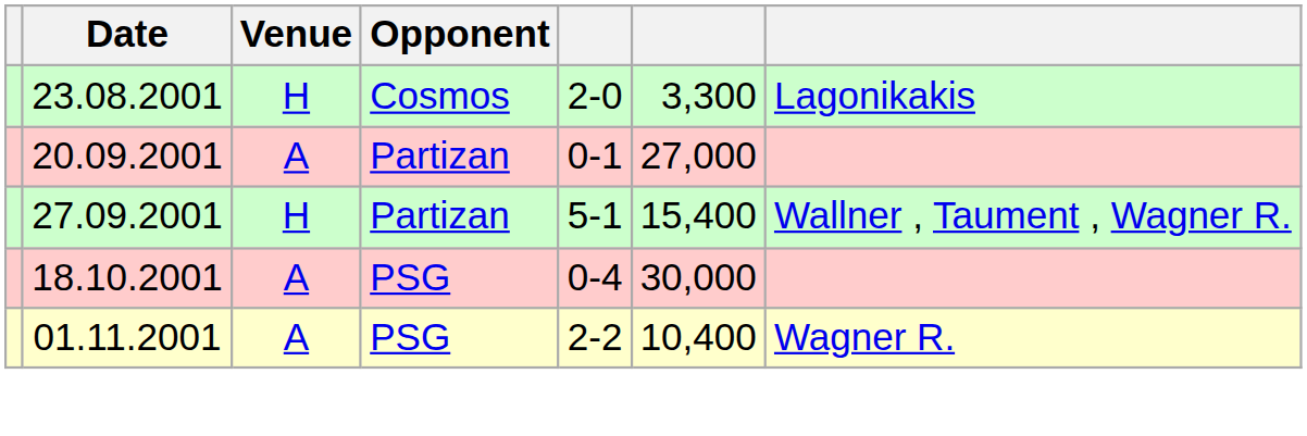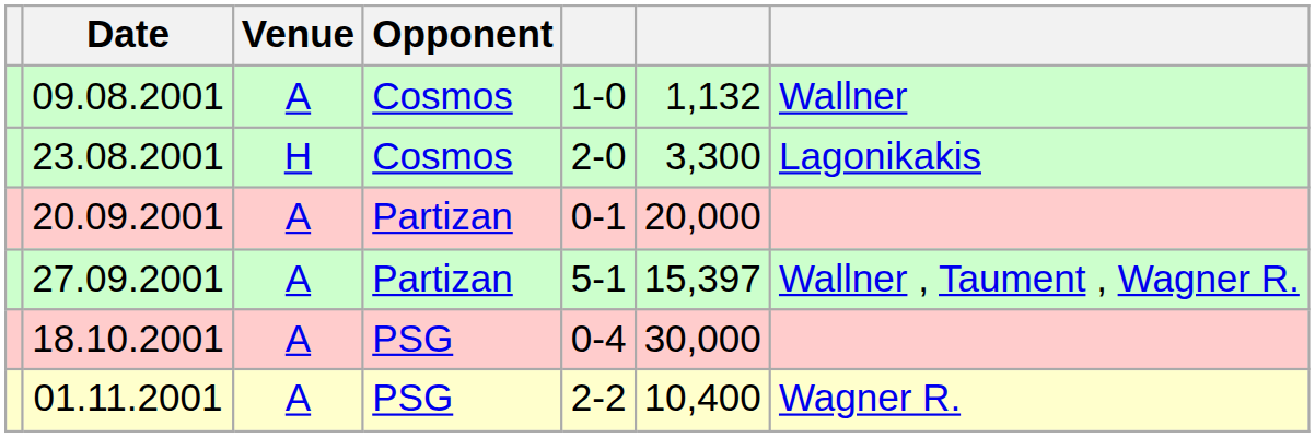 <table class="wikitable" Style="text-align: center">
 <tr>
 <th></th>
 <th>Date</th>
 <th>Venue</th>
 <th>Opponent</th>
 <th></th>
 <th></th>
 <th></th>
+</tr>
+<tr style="background:#cfc">
+<td></td>
+<td>09.08.2001</td>
+<td><a href='#'>A</a></td>
+<td align="left"><a href='#'>Cosmos</a> </td>
+<td>1-0</td>
+<td align="right">1,132</td>
+<td align="left"><a href='#'>Wallner</a> </td>
 </tr>
 <tr style="background:#cfc">
 <td></td>
 <td>23.08.2001</td>
 <td><a href='#'>H</a></td>
 <td align="left"><a href='#'>Cosmos</a> </td>
 <td>2-0</td>
 <td align="right">3,300</td>
 <td align="left"><a href='#'>Lagonikakis</a>  </td>
 </tr>
 <tr style="background:#fcc">
 <td></td>
 <td>20.09.2001</td>
 <td><a href='#'>A</a></td>
 <td align="left"><a href='#'>Partizan</a> </td>
 <td>0-1</td>
-<td align="right">27,000</td>
+<td align="right">20,000</td>
 <td align="left"></td>
 </tr>
 <tr style="background:#cfc">
 <td></td>
 <td>27.09.2001</td>
-<td><a href='#'>H</a></td>
+<td><a href='#'>A</a></td>
 <td align="left"><a href='#'>Partizan</a> </td>
 <td>5-1</td>
-<td align="right">15,400</td>
+<td align="right">15,397</td>
 <td align="left"><a href='#'>Wallner</a>  , <a href='#'>Taument</a> , <a href='#'>Wagner R.</a>  </td>
 </tr>
 <tr style="background:#fcc">
 <td></td>
 <td>18.10.2001</td>
 <td><a href='#'>A</a></td>
 <td align="left"><a href='#'>PSG</a> </td>
 <td>0-4</td>
 <td align="right">30,000</td>
 <td align="left"></td>
 </tr>
 <tr style="background:#ffc">
 <td></td>
 <td>01.11.2001</td>
 <td><a href='#'>A</a></td>
 <td align="left"><a href='#'>PSG</a> </td>
 <td>2-2</td>
 <td align="right">10,400</td>
 <td align="left"><a href='#'>Wagner R.</a>  </td>
 </tr>
 </table>
